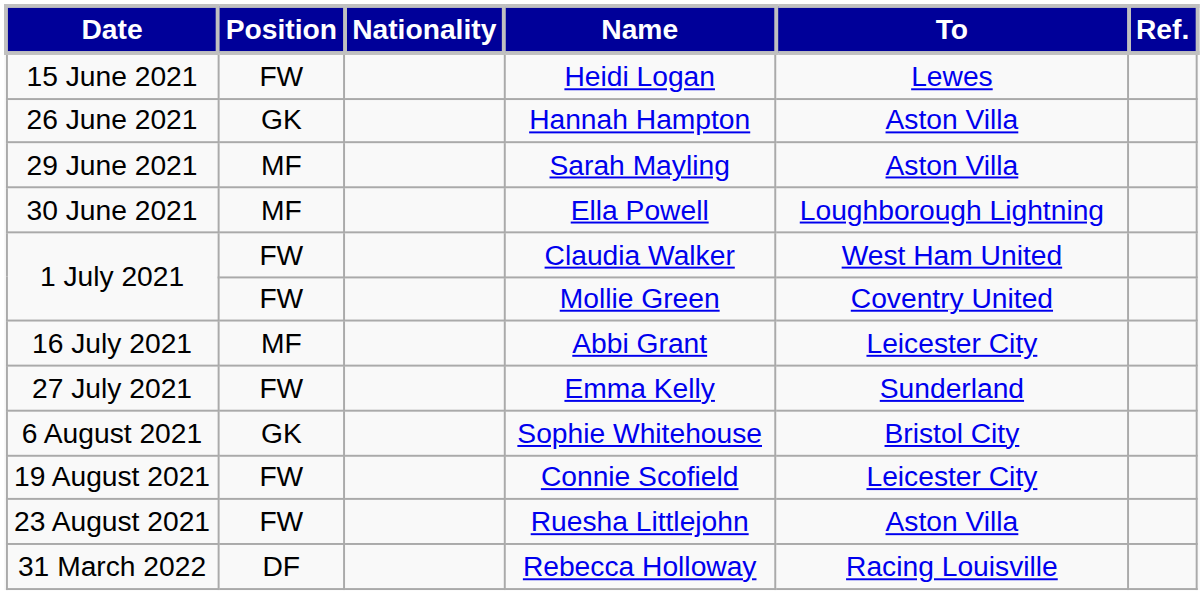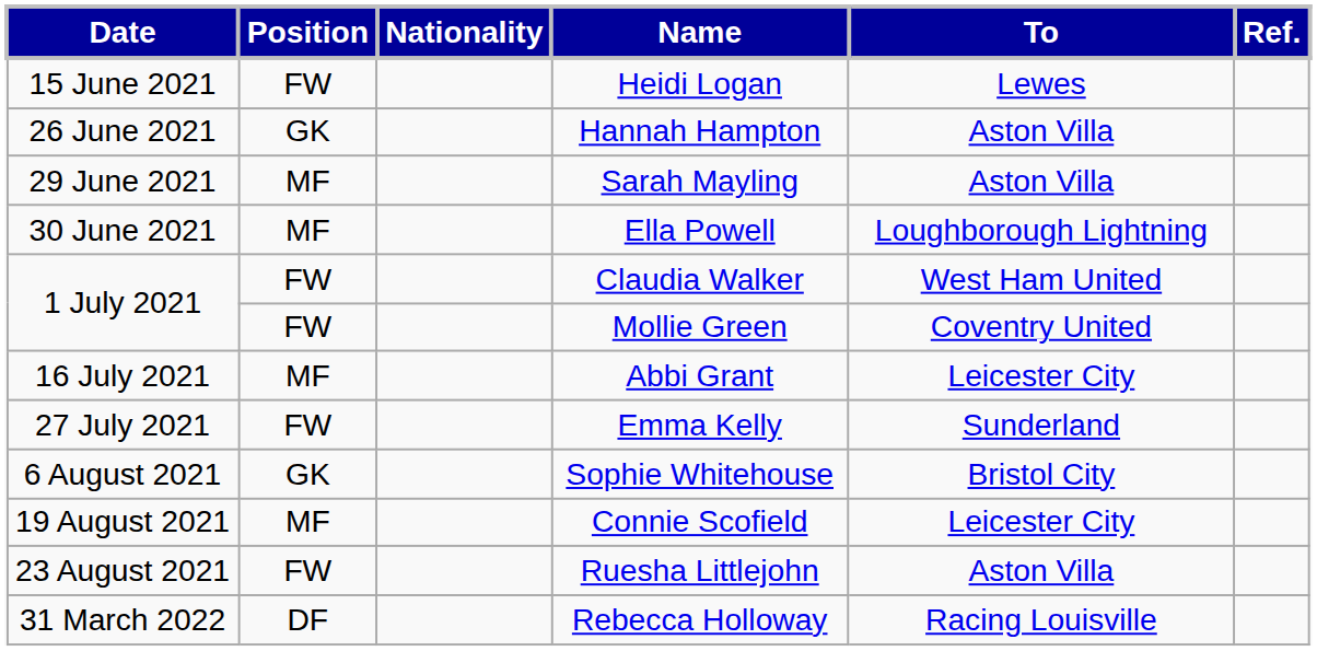 <table class="wikitable" style="text-align:center; font-size:90%; ">
 <tr>
 <th style="background:#000099;color:white;border:2px solid #C0C0C0; width:120px;">Date</th>
 <th style="background:#000099;color:white;border:2px solid #C0C0C0; width:50px;">Position</th>
 <th style="background:#000099;color:white;border:2px solid #C0C0C0; width:50px;">Nationality</th>
 <th style="background:#000099;color:white;border:2px solid #C0C0C0; width:150px;">Name</th>
 <th style="background:#000099;color:white;border:2px solid #C0C0C0; width:200px;">To</th>
 <th style="background:#000099;color:white;border:2px solid #C0C0C0; width:25px;">Ref.</th>
 </tr>
 <tr>
 <td>15 June 2021</td>
 <td>FW</td>
 <td></td>
 <td><a href='#'>Heidi Logan</a></td>
 <td> <a href='#'>Lewes</a></td>
 <td></td>
 </tr>
 <tr>
 <td>26 June 2021</td>
 <td>GK</td>
 <td></td>
 <td><a href='#'>Hannah Hampton</a></td>
 <td> <a href='#'>Aston Villa</a></td>
 <td></td>
 </tr>
 <tr>
 <td>29 June 2021</td>
 <td>MF</td>
 <td></td>
 <td><a href='#'>Sarah Mayling</a></td>
 <td> <a href='#'>Aston Villa</a></td>
 <td></td>
 </tr>
 <tr>
 <td>30 June 2021</td>
 <td>MF</td>
 <td></td>
 <td><a href='#'>Ella Powell</a></td>
 <td> <a href='#'>Loughborough Lightning</a></td>
 <td></td>
 </tr>
 <tr>
 <td rowspan="2">1 July 2021</td>
 <td>FW</td>
 <td></td>
 <td><a href='#'>Claudia Walker</a></td>
 <td> <a href='#'>West Ham United</a></td>
 <td></td>
 </tr>
 <tr>
 <td>FW</td>
 <td></td>
 <td><a href='#'>Mollie Green</a></td>
 <td> <a href='#'>Coventry United</a></td>
 <td></td>
 </tr>
 <tr>
 <td>16 July 2021</td>
 <td>MF</td>
 <td></td>
 <td><a href='#'>Abbi Grant</a></td>
 <td> <a href='#'>Leicester City</a></td>
 <td></td>
 </tr>
 <tr>
 <td>27 July 2021</td>
 <td>FW</td>
 <td></td>
 <td><a href='#'>Emma Kelly</a></td>
 <td> <a href='#'>Sunderland</a></td>
 <td></td>
 </tr>
 <tr>
 <td>6 August 2021</td>
 <td>GK</td>
 <td></td>
 <td><a href='#'>Sophie Whitehouse</a></td>
 <td> <a href='#'>Bristol City</a></td>
 <td></td>
 </tr>
 <tr>
 <td>19 August 2021</td>
-<td>FW</td>
+<td>MF</td>
 <td></td>
 <td><a href='#'>Connie Scofield</a></td>
 <td> <a href='#'>Leicester City</a></td>
 <td></td>
 </tr>
 <tr>
 <td>23 August 2021</td>
 <td>FW</td>
 <td></td>
 <td><a href='#'>Ruesha Littlejohn</a></td>
 <td> <a href='#'>Aston Villa</a></td>
 <td></td>
 </tr>
 <tr>
 <td>31 March 2022</td>
 <td>DF</td>
 <td></td>
 <td><a href='#'>Rebecca Holloway</a></td>
 <td> <a href='#'>Racing Louisville</a></td>
 <td></td>
 </tr>
 </table>
